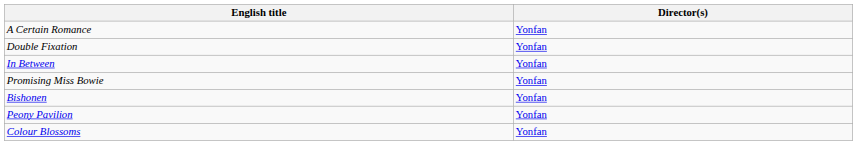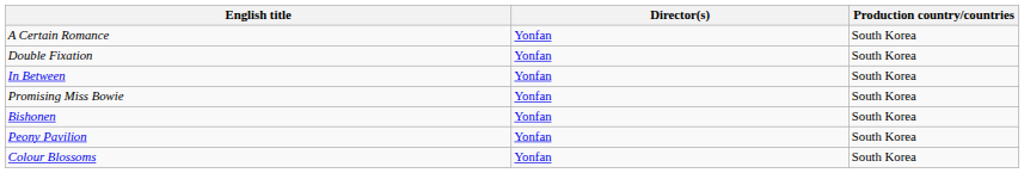 <table class="sortable wikitable" width="80%" cellpadding="5">
 <tr>
 <th width="30%">English title</th>
 <th width="20%">Director(s)</th>
+<th width="10%">Production country/countries</th>
 </tr>
 <tr>
 <td><em>A Certain Romance</em></td>
 <td><a href='#'>Yonfan</a></td>
+<td>South Korea</td>
 </tr>
 <tr>
 <td><em>Double Fixation</em></td>
 <td><a href='#'>Yonfan</a></td>
+<td>South Korea</td>
 </tr>
 <tr>
 <td><em><a href='#'>In Between</a></em></td>
 <td><a href='#'>Yonfan</a></td>
+<td>South Korea</td>
 </tr>
 <tr>
 <td><em>Promising Miss Bowie</em></td>
 <td><a href='#'>Yonfan</a></td>
+<td>South Korea</td>
 </tr>
 <tr>
 <td><em><a href='#'>Bishonen</a></em></td>
 <td><a href='#'>Yonfan</a></td>
+<td>South Korea</td>
 </tr>
 <tr>
 <td><em><a href='#'>Peony Pavilion</a></em></td>
 <td><a href='#'>Yonfan</a></td>
+<td>South Korea</td>
 </tr>
 <tr>
 <td><em><a href='#'>Colour Blossoms</a></em></td>
 <td><a href='#'>Yonfan</a></td>
+<td>South Korea</td>
 </tr>
 </table>
